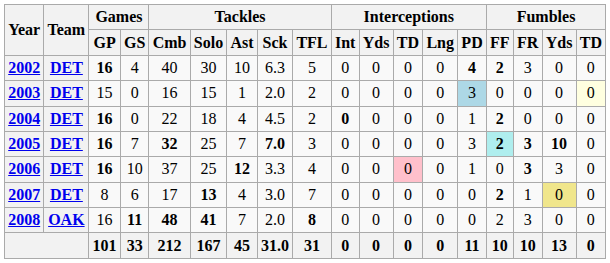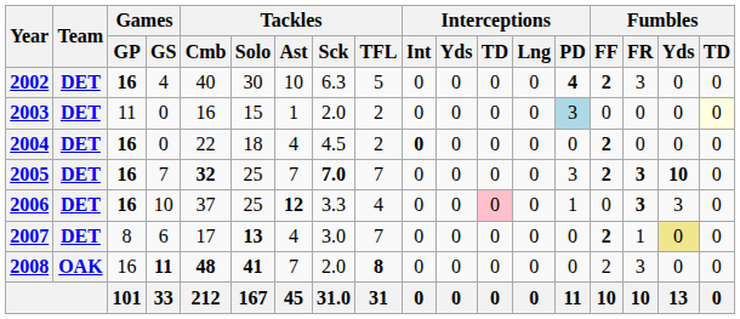 <table class="wikitable" style="text-align:center">
 <tr>
 <th rowspan="2">Year</th>
 <th rowspan="2">Team</th>
 <th colspan="2">Games</th>
 <th colspan="5">Tackles</th>
 <th colspan="5">Interceptions</th>
 <th colspan="4">Fumbles</th>
 </tr>
 <tr>
 <th>GP</th>
 <th>GS</th>
 <th>Cmb</th>
 <th>Solo</th>
 <th>Ast</th>
 <th>Sck</th>
 <th>TFL</th>
 <th>Int</th>
 <th>Yds</th>
 <th>TD</th>
 <th>Lng</th>
 <th>PD</th>
 <th>FF</th>
 <th>FR</th>
 <th>Yds</th>
 <th>TD</th>
 </tr>
 <tr>
 <th><a href='#'>2002</a></th>
 <th><a href='#'>DET</a></th>
 <td><strong>16</strong></td>
 <td>4</td>
 <td>40</td>
 <td>30</td>
 <td>10</td>
 <td>6.3</td>
 <td>5</td>
 <td>0</td>
 <td>0</td>
 <td>0</td>
 <td>0</td>
 <td><strong>4</strong></td>
 <td><strong>2</strong></td>
 <td>3</td>
 <td>0</td>
 <td>0</td>
 </tr>
 <tr>
 <th><a href='#'>2003</a></th>
 <th><a href='#'>DET</a></th>
-<td>15</td>
+<td>11</td>
 <td>0</td>
 <td>16</td>
 <td>15</td>
 <td>1</td>
 <td>2.0</td>
 <td>2</td>
 <td>0</td>
 <td>0</td>
 <td>0</td>
 <td>0</td>
 <td style="background: lightblue;">3</td>
 <td>0</td>
 <td>0</td>
 <td>0</td>
 <td style="background: lightyellow;">0</td>
 </tr>
 <tr>
 <th><a href='#'>2004</a></th>
 <th><a href='#'>DET</a></th>
 <td><strong>16</strong></td>
 <td>0</td>
 <td>22</td>
 <td>18</td>
 <td>4</td>
 <td>4.5</td>
 <td>2</td>
 <td><strong>0</strong></td>
 <td>0</td>
 <td>0</td>
 <td>0</td>
-<td>1</td>
+<td>0</td>
 <td><strong>2</strong></td>
 <td>0</td>
 <td>0</td>
 <td>0</td>
 </tr>
 <tr>
 <th><a href='#'>2005</a></th>
 <th><a href='#'>DET</a></th>
 <td><strong>16</strong></td>
 <td>7</td>
 <td><strong>32</strong></td>
 <td>25</td>
 <td>7</td>
 <td><strong>7.0</strong></td>
-<td>3</td>
+<td>7</td>
 <td>0</td>
 <td>0</td>
 <td>0</td>
 <td>0</td>
 <td>3</td>
-<td style="background: paleturquoise;"><strong>2</strong></td>
+<td><strong>2</strong></td>
 <td><strong>3</strong></td>
 <td><strong>10</strong></td>
 <td>0</td>
 </tr>
 <tr>
 <th><a href='#'>2006</a></th>
 <th><a href='#'>DET</a></th>
 <td><strong>16</strong></td>
 <td>10</td>
 <td>37</td>
 <td>25</td>
 <td><strong>12</strong></td>
 <td>3.3</td>
 <td>4</td>
 <td>0</td>
 <td>0</td>
 <td style="background: pink;">0</td>
 <td>0</td>
 <td>1</td>
 <td>0</td>
 <td><strong>3</strong></td>
 <td>3</td>
 <td>0</td>
 </tr>
 <tr>
 <th><a href='#'>2007</a></th>
 <th><a href='#'>DET</a></th>
 <td>8</td>
 <td>6</td>
 <td>17</td>
 <td><strong>13</strong></td>
 <td>4</td>
 <td>3.0</td>
 <td>7</td>
 <td>0</td>
 <td>0</td>
 <td>0</td>
 <td>0</td>
 <td>0</td>
 <td><strong>2</strong></td>
 <td>1</td>
 <td style="background: khaki;">0</td>
 <td>0</td>
 </tr>
 <tr>
 <th><a href='#'>2008</a></th>
 <th><a href='#'>OAK</a></th>
 <td>16</td>
 <td><strong>11</strong></td>
 <td><strong>48</strong></td>
 <td><strong>41</strong></td>
 <td>7</td>
 <td>2.0</td>
 <td><strong>8</strong></td>
 <td>0</td>
 <td>0</td>
 <td>0</td>
 <td>0</td>
 <td>0</td>
 <td>2</td>
 <td>3</td>
 <td>0</td>
 <td>0</td>
 </tr>
 <tr>
 <th colspan="2"></th>
 <th>101</th>
 <th>33</th>
 <th>212</th>
 <th>167</th>
 <th>45</th>
 <th>31.0</th>
 <th>31</th>
 <th>0</th>
 <th>0</th>
 <th>0</th>
 <th>0</th>
 <th>11</th>
 <th>10</th>
 <th>10</th>
 <th>13</th>
 <th>0</th>
 </tr>
 </table>
